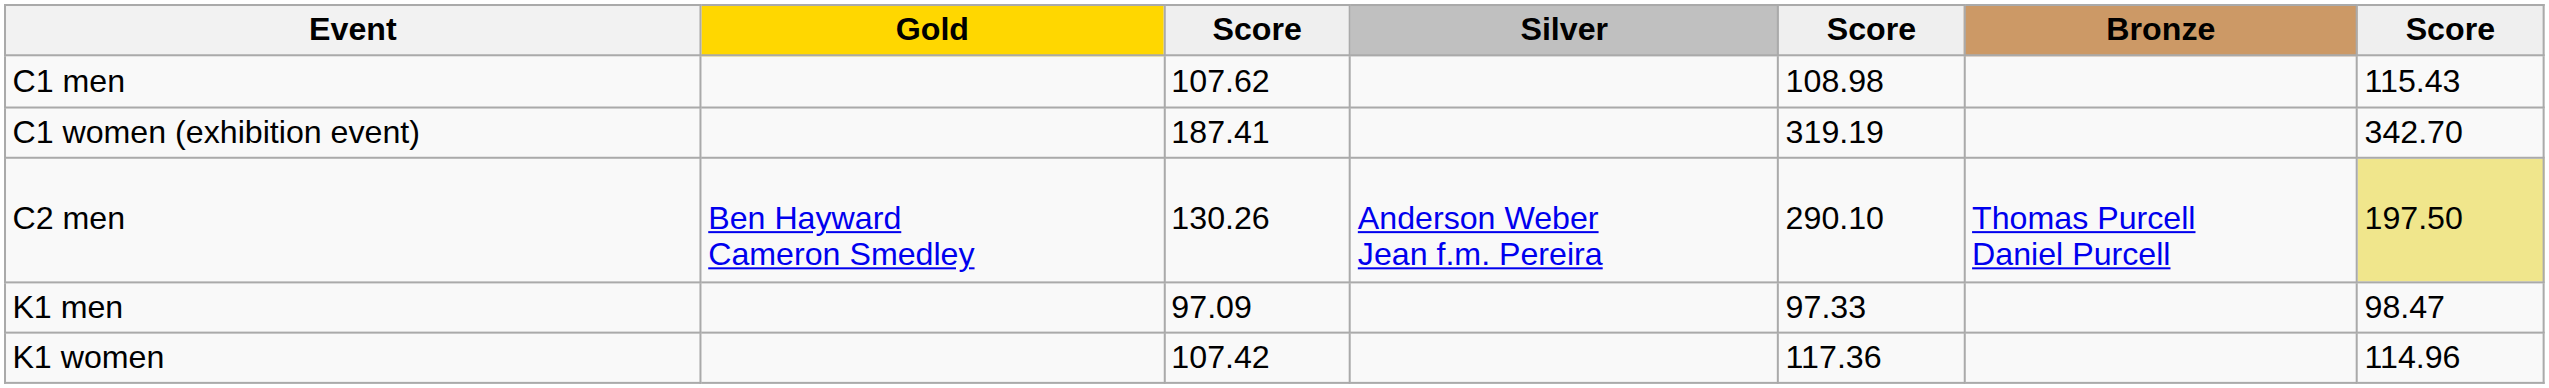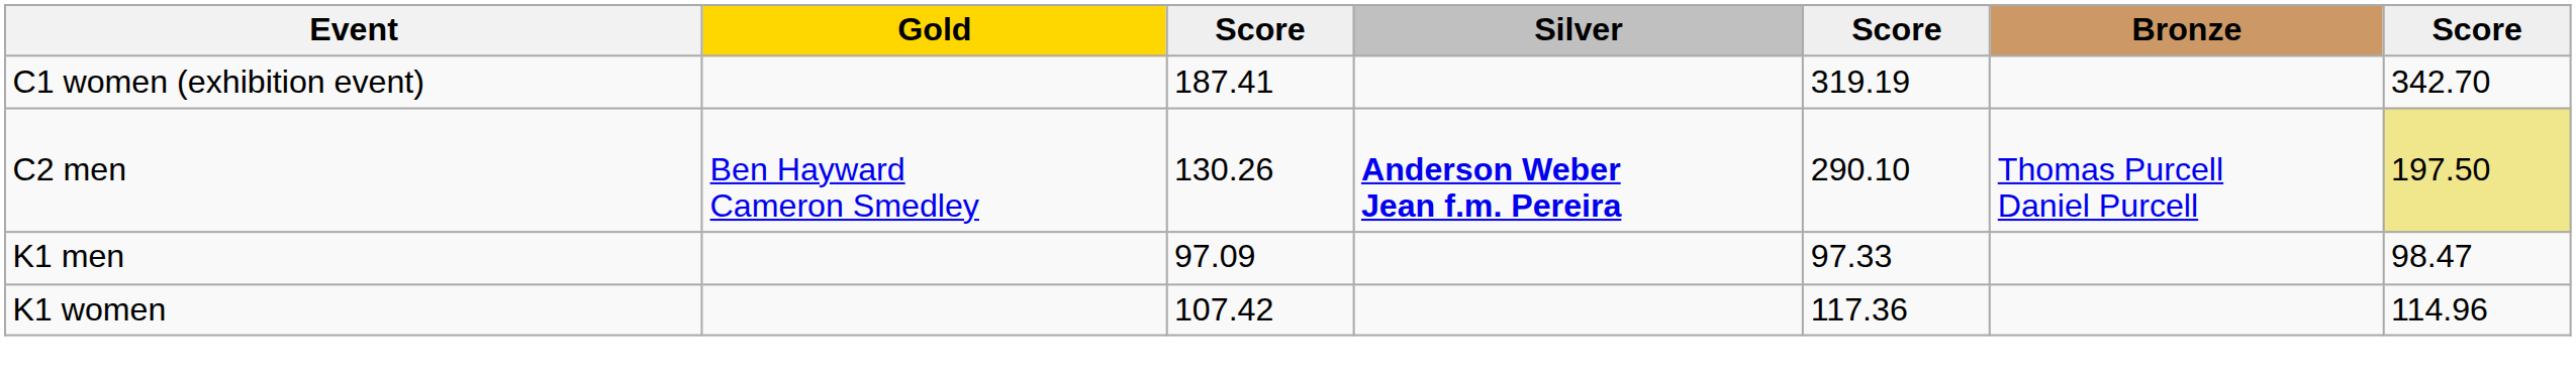 <table class="wikitable" width=100%>
 <tr>
 <th>Event</th>
 <td align=center bgcolor="gold"><strong>Gold</strong></td>
 <td align=center bgcolor="EFEFEF"><strong>Score</strong></td>
 <td align=center bgcolor="silver"><strong>Silver</strong></td>
 <td align=center bgcolor="EFEFEF"><strong>Score</strong></td>
 <td align=center bgcolor="CC9966"><strong>Bronze</strong></td>
 <td align=center bgcolor="EFEFEF"><strong>Score</strong></td>
-</tr>
-<tr>
-<td>C1 men</td>
-<td></td>
-<td>107.62</td>
-<td></td>
-<td>108.98</td>
-<td></td>
-<td>115.43</td>
 </tr>
 <tr>
 <td>C1 women (exhibition event)</td>
 <td></td>
 <td>187.41</td>
 <td></td>
 <td>319.19</td>
 <td></td>
 <td>342.70</td>
 </tr>
 <tr>
 <td>C2 men</td>
 <td><br><a href='#'>Ben Hayward</a><br><a href='#'>Cameron Smedley</a></td>
 <td>130.26</td>
-<td><br><a href='#'>Anderson Weber</a><br><a href='#'>Jean f.m. Pereira</a></td>
+<td><strong><br><a href='#'>Anderson Weber</a><br><a href='#'>Jean f.m. Pereira</a></strong></td>
 <td>290.10</td>
 <td><br><a href='#'>Thomas Purcell</a><br><a href='#'>Daniel Purcell</a></td>
 <td style="background: khaki;">197.50</td>
 </tr>
 <tr>
 <td>K1 men</td>
 <td></td>
 <td>97.09</td>
 <td></td>
 <td>97.33</td>
 <td></td>
 <td>98.47</td>
 </tr>
 <tr>
 <td>K1 women</td>
 <td></td>
 <td>107.42</td>
 <td></td>
 <td>117.36</td>
 <td></td>
 <td>114.96</td>
 </tr>
 </table>
